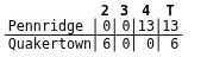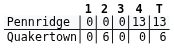 <table style="border-collapse: collapse;">
 <tr>
 <th style="text-align: left;"></th>
+<th style="text-align: center; padding: 0px 3px 0px 3px; width:12px;">1</th>
 <th style="text-align: center; padding: 0px 3px 0px 3px; width:12px;">2</th>
 <th style="text-align: center; padding: 0px 3px 0px 3px; width:12px;">3</th>
 <th style="text-align: center; padding: 0px 3px 0px 3px; width:12px;">4</th>
 <th style="text-align: center; padding: 0px 3px 0px 3px; width:12px;">T</th>
 </tr>
 <tr>
 <td style="background: #f8f9fa; text-align: left; border-bottom: 1px solid black; padding: 0px 3px 0px 3px;">Pennridge</td>
 <td style="background: #f8f9fa; border-left: 1px solid black; border-bottom: 1px solid black; text-align: right; padding: 0px 3px 0px 3px;">0</td>
 <td style="background: #f8f9fa; border-left: 1px solid black; border-bottom: 1px solid black; text-align: right; padding: 0px 3px 0px 3px;">0</td>
+<td style="background: #f8f9fa; border-left: 1px solid black; border-bottom: 1px solid black; text-align: right; padding: 0px 3px 0px 3px;">0</td>
 <td style="background: #f8f9fa; border-left: 1px solid black; border-bottom: 1px solid black; text-align: right; padding: 0px 3px 0px 3px;">13</td>
 <td style="background: #f8f9fa; border-left: 1px solid black; border-bottom: 1px solid black; text-align: right; padding: 0px 3px 0px 3px;">13</td>
 </tr>
 <tr>
 <td style="text-align: left; padding: 0px 3px 0px 3px;">Quakertown</td>
+<td style="border-left: 1px solid black; text-align: right; padding: 0px 3px 0px 3px;">0</td>
 <td style="border-left: 1px solid black; text-align: right; padding: 0px 3px 0px 3px;">6</td>
 <td style="border-left: 1px solid black; text-align: right; padding: 0px 3px 0px 3px;">0</td>
 <td style="border-left: 1px solid black; text-align: right; padding: 0px 3px 0px 3px;">0</td>
 <td style="border-left: 1px solid black; text-align: right; padding: 0px 3px 0px 3px;">6</td>
 </tr>
 </table>
